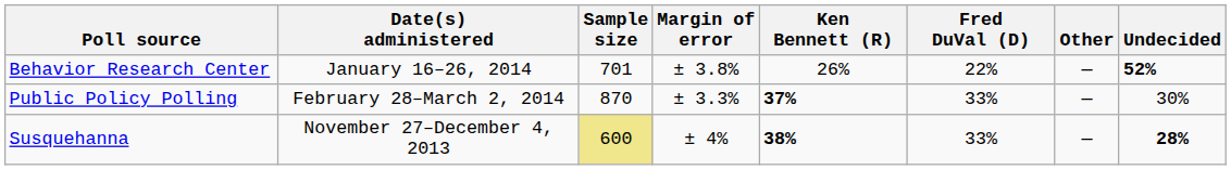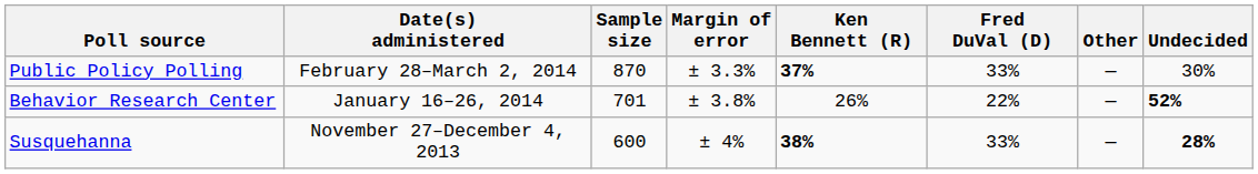 <table class="wikitable">
 <tr valign= bottom>
 <th style="width:190px;">Poll source</th>
 <th style="width:210px;">Date(s)<br>administered</th>
 <th class=small>Sample<br>size</th>
 <th class=small>Margin of<br>error</th>
 <th style="width:100px;">Ken<br>Bennett (R)</th>
 <th style="width:100px;">Fred<br>DuVal (D)</th>
 <th style="width:40px;">Other</th>
 <th style="width:40px;">Undecided</th>
 </tr>
 <tr>
+<td><a href='#'>Public Policy Polling</a></td>
+<td align=center>February 28–March 2, 2014</td>
+<td align=center>870</td>
+<td align=center>± 3.3%</td>
+<td><strong>37%</strong></td>
+<td align=center>33%</td>
+<td align=center>—</td>
+<td align=center>30%</td>
+</tr>
+<tr>
 <td><a href='#'>Behavior Research Center</a></td>
 <td align=center>January 16–26, 2014</td>
 <td align=center>701</td>
 <td align=center>± 3.8%</td>
 <td align=center>26%</td>
 <td align=center>22%</td>
 <td align=center>—</td>
 <td><strong>52%</strong></td>
 </tr>
 <tr>
-<td><a href='#'>Public Policy Polling</a></td>
-<td align=center>February 28–March 2, 2014</td>
-<td align=center>870</td>
-<td align=center>± 3.3%</td>
-<td><strong>37%</strong></td>
-<td align=center>33%</td>
-<td align=center>—</td>
-<td align=center>30%</td>
-</tr>
-<tr>
 <td><a href='#'>Susquehanna</a></td>
 <td align=center>November 27–December 4, 2013</td>
-<td align=center style="background: khaki;">600</td>
+<td align=center>600</td>
 <td align=center>± 4%</td>
 <td><strong>38%</strong></td>
 <td align=center>33%</td>
 <td align=center>—</td>
 <td align=center><strong>28%</strong></td>
 </tr>
 </table>
